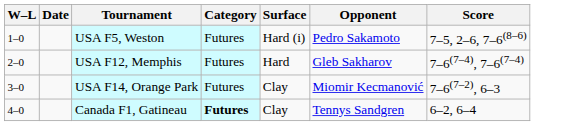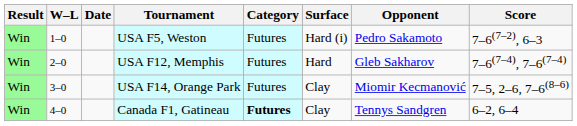 <table class="sortable wikitable">
 <tr>
+<th>Result</th>
 <th class="unsortable">W–L</th>
 <th>Date</th>
 <th>Tournament</th>
 <th>Category</th>
 <th>Surface</th>
 <th>Opponent</th>
 <th class="unsortable">Score</th>
 </tr>
 <tr>
+<td bgcolor=98fb98>Win</td>
 <td><small>1–0</small></td>
 <td></td>
 <td style="background:#cffcff;">USA F5, Weston</td>
 <td style="background:#cffcff;">Futures</td>
 <td>Hard (i)</td>
 <td> <a href='#'>Pedro Sakamoto</a></td>
-<td>7–5, 2–6, 7–6<sup>(8–6)</sup></td>
+<td>7–6<sup>(7–2)</sup>, 6–3</td>
 </tr>
 <tr>
+<td bgcolor=98fb98>Win</td>
 <td><small>2–0</small></td>
 <td></td>
 <td style="background:#cffcff;">USA F12, Memphis</td>
 <td style="background:#cffcff;">Futures</td>
 <td>Hard</td>
 <td> <a href='#'>Gleb Sakharov</a></td>
 <td>7–6<sup>(7–4)</sup>, 7–6<sup>(7–4)</sup></td>
 </tr>
 <tr>
+<td bgcolor=98fb98>Win</td>
 <td><small>3–0</small></td>
 <td></td>
 <td style="background:#cffcff;">USA F14, Orange Park</td>
 <td style="background:#cffcff;">Futures</td>
 <td>Clay</td>
 <td> <a href='#'>Miomir Kecmanović</a></td>
-<td>7–6<sup>(7–2)</sup>, 6–3</td>
+<td>7–5, 2–6, 7–6<sup>(8–6)</sup></td>
 </tr>
 <tr>
+<td bgcolor=98fb98>Win</td>
 <td><small>4–0</small></td>
 <td></td>
 <td style="background:#cffcff;">Canada F1, Gatineau</td>
 <td style="background:#cffcff;"><strong>Futures</strong></td>
 <td>Clay</td>
 <td> <a href='#'>Tennys Sandgren</a></td>
 <td>6–2, 6–4</td>
 </tr>
 </table>
